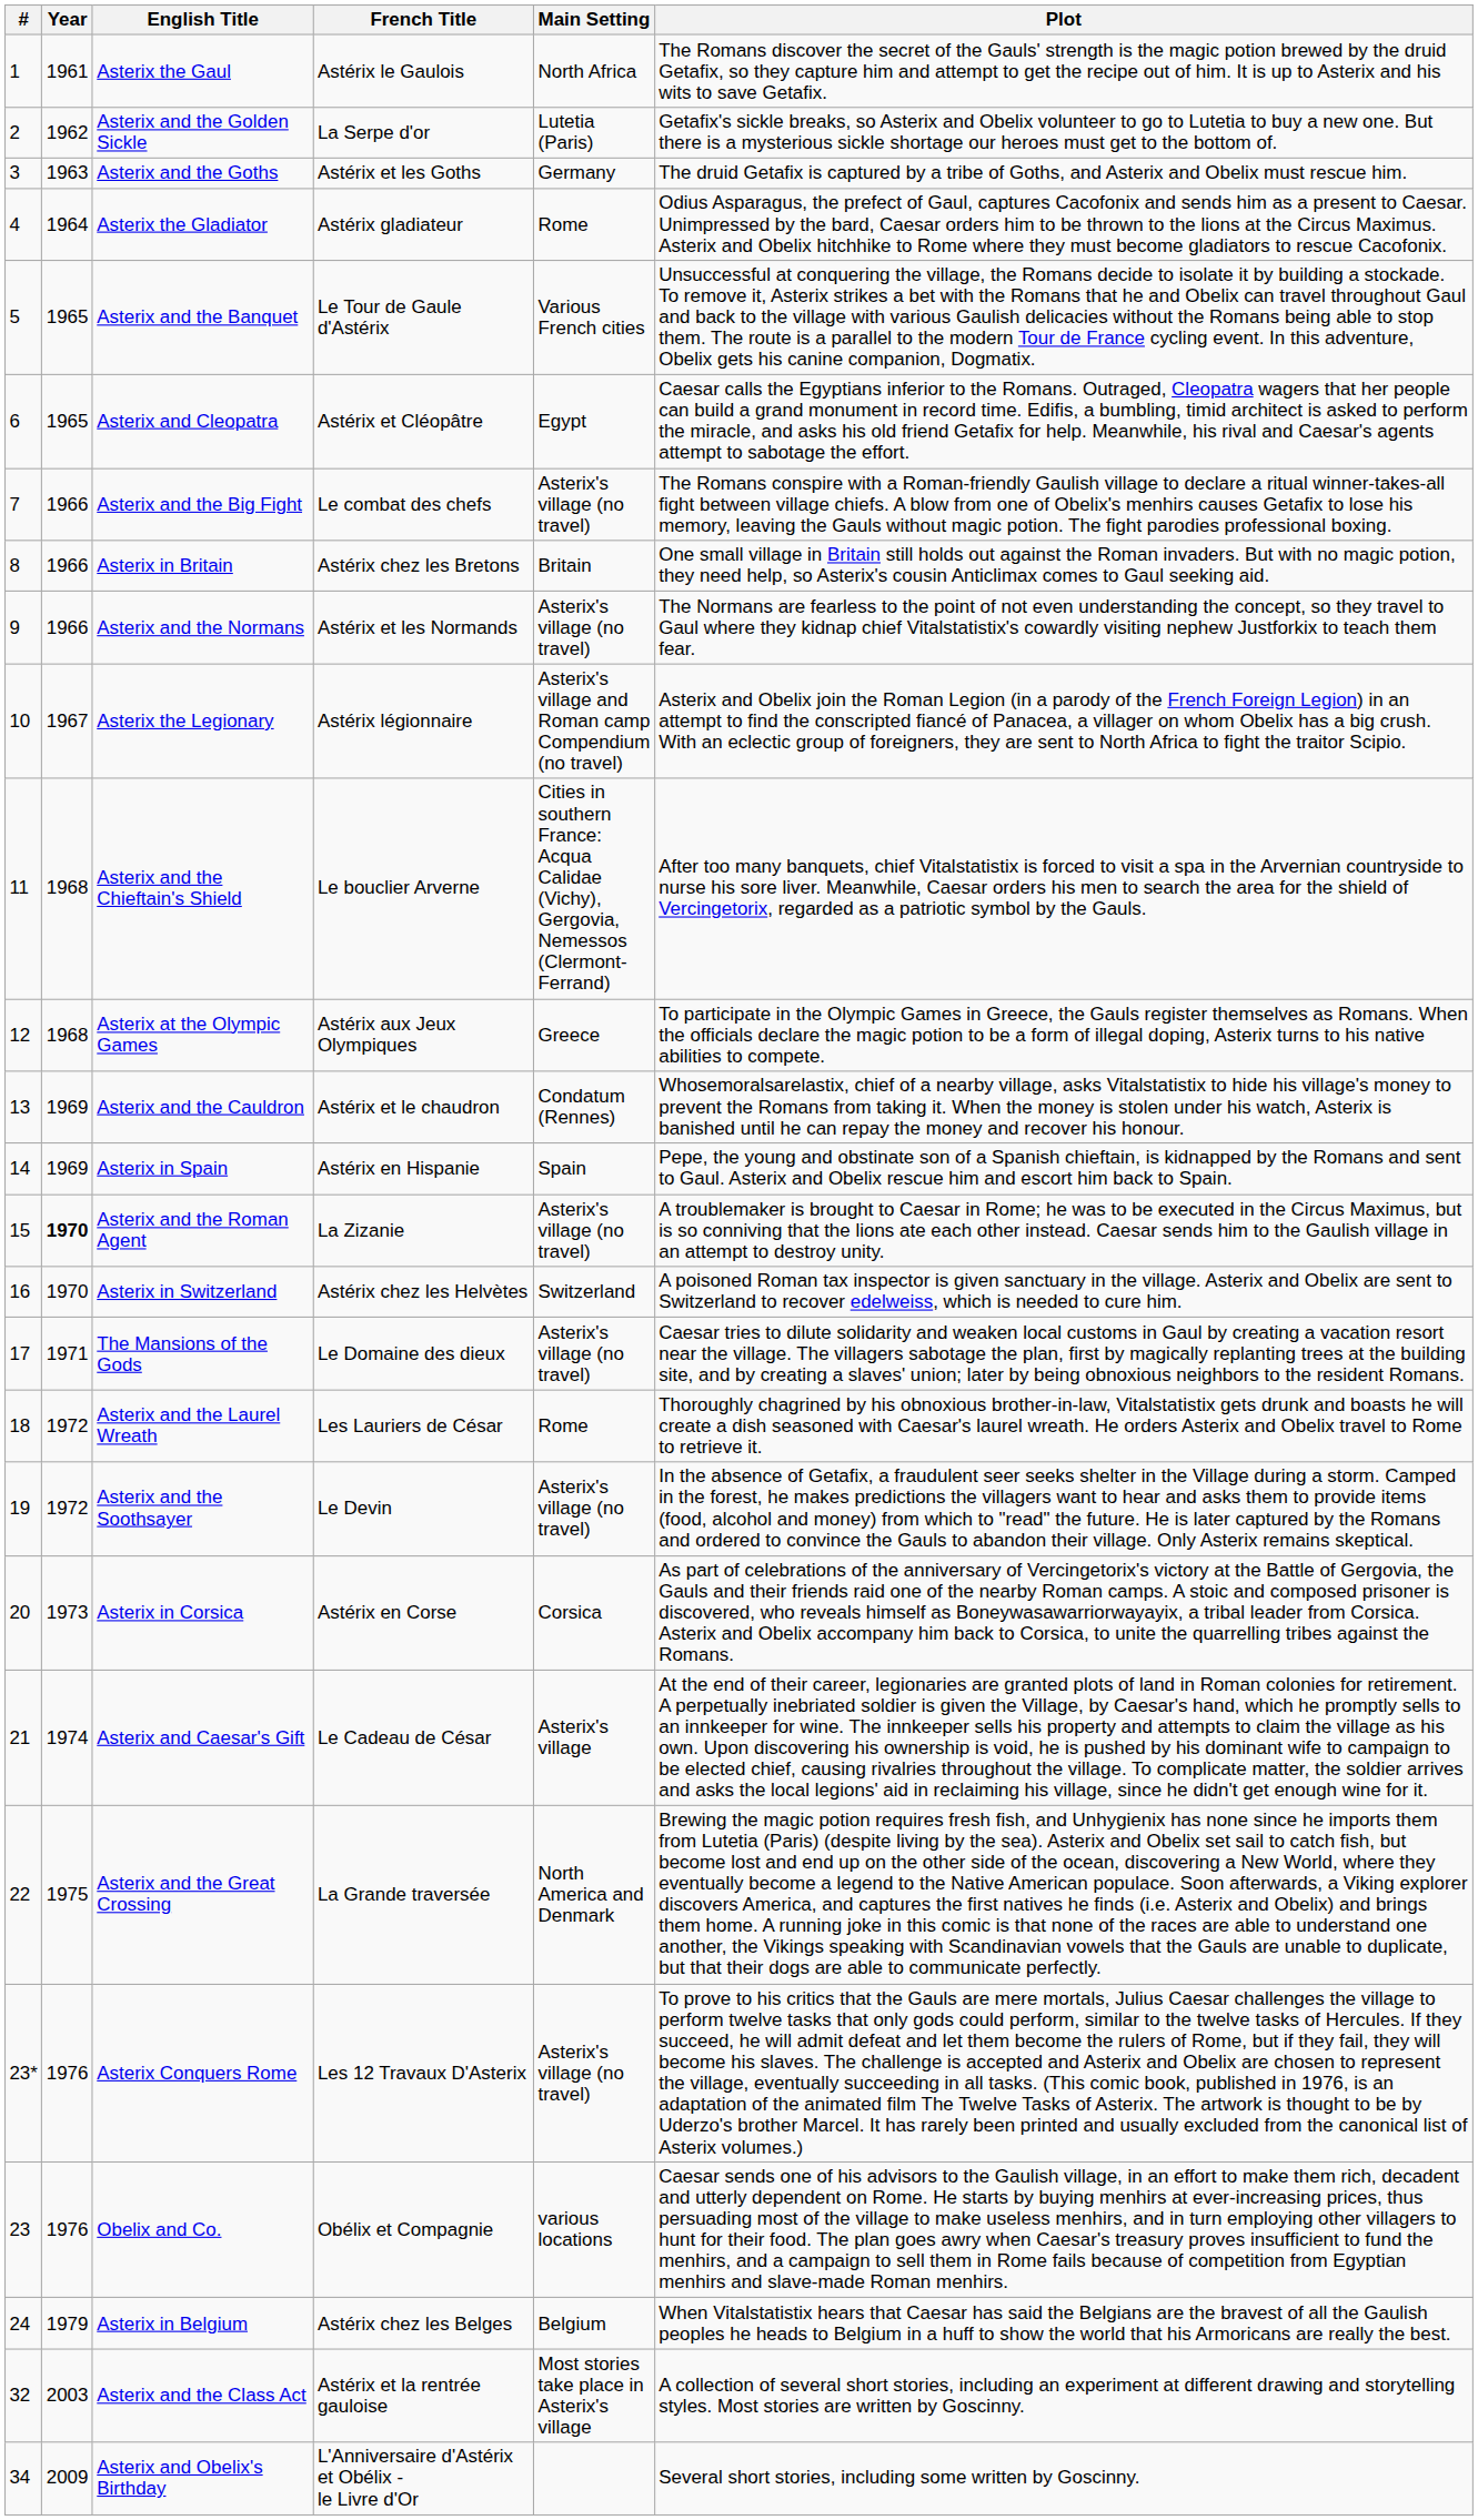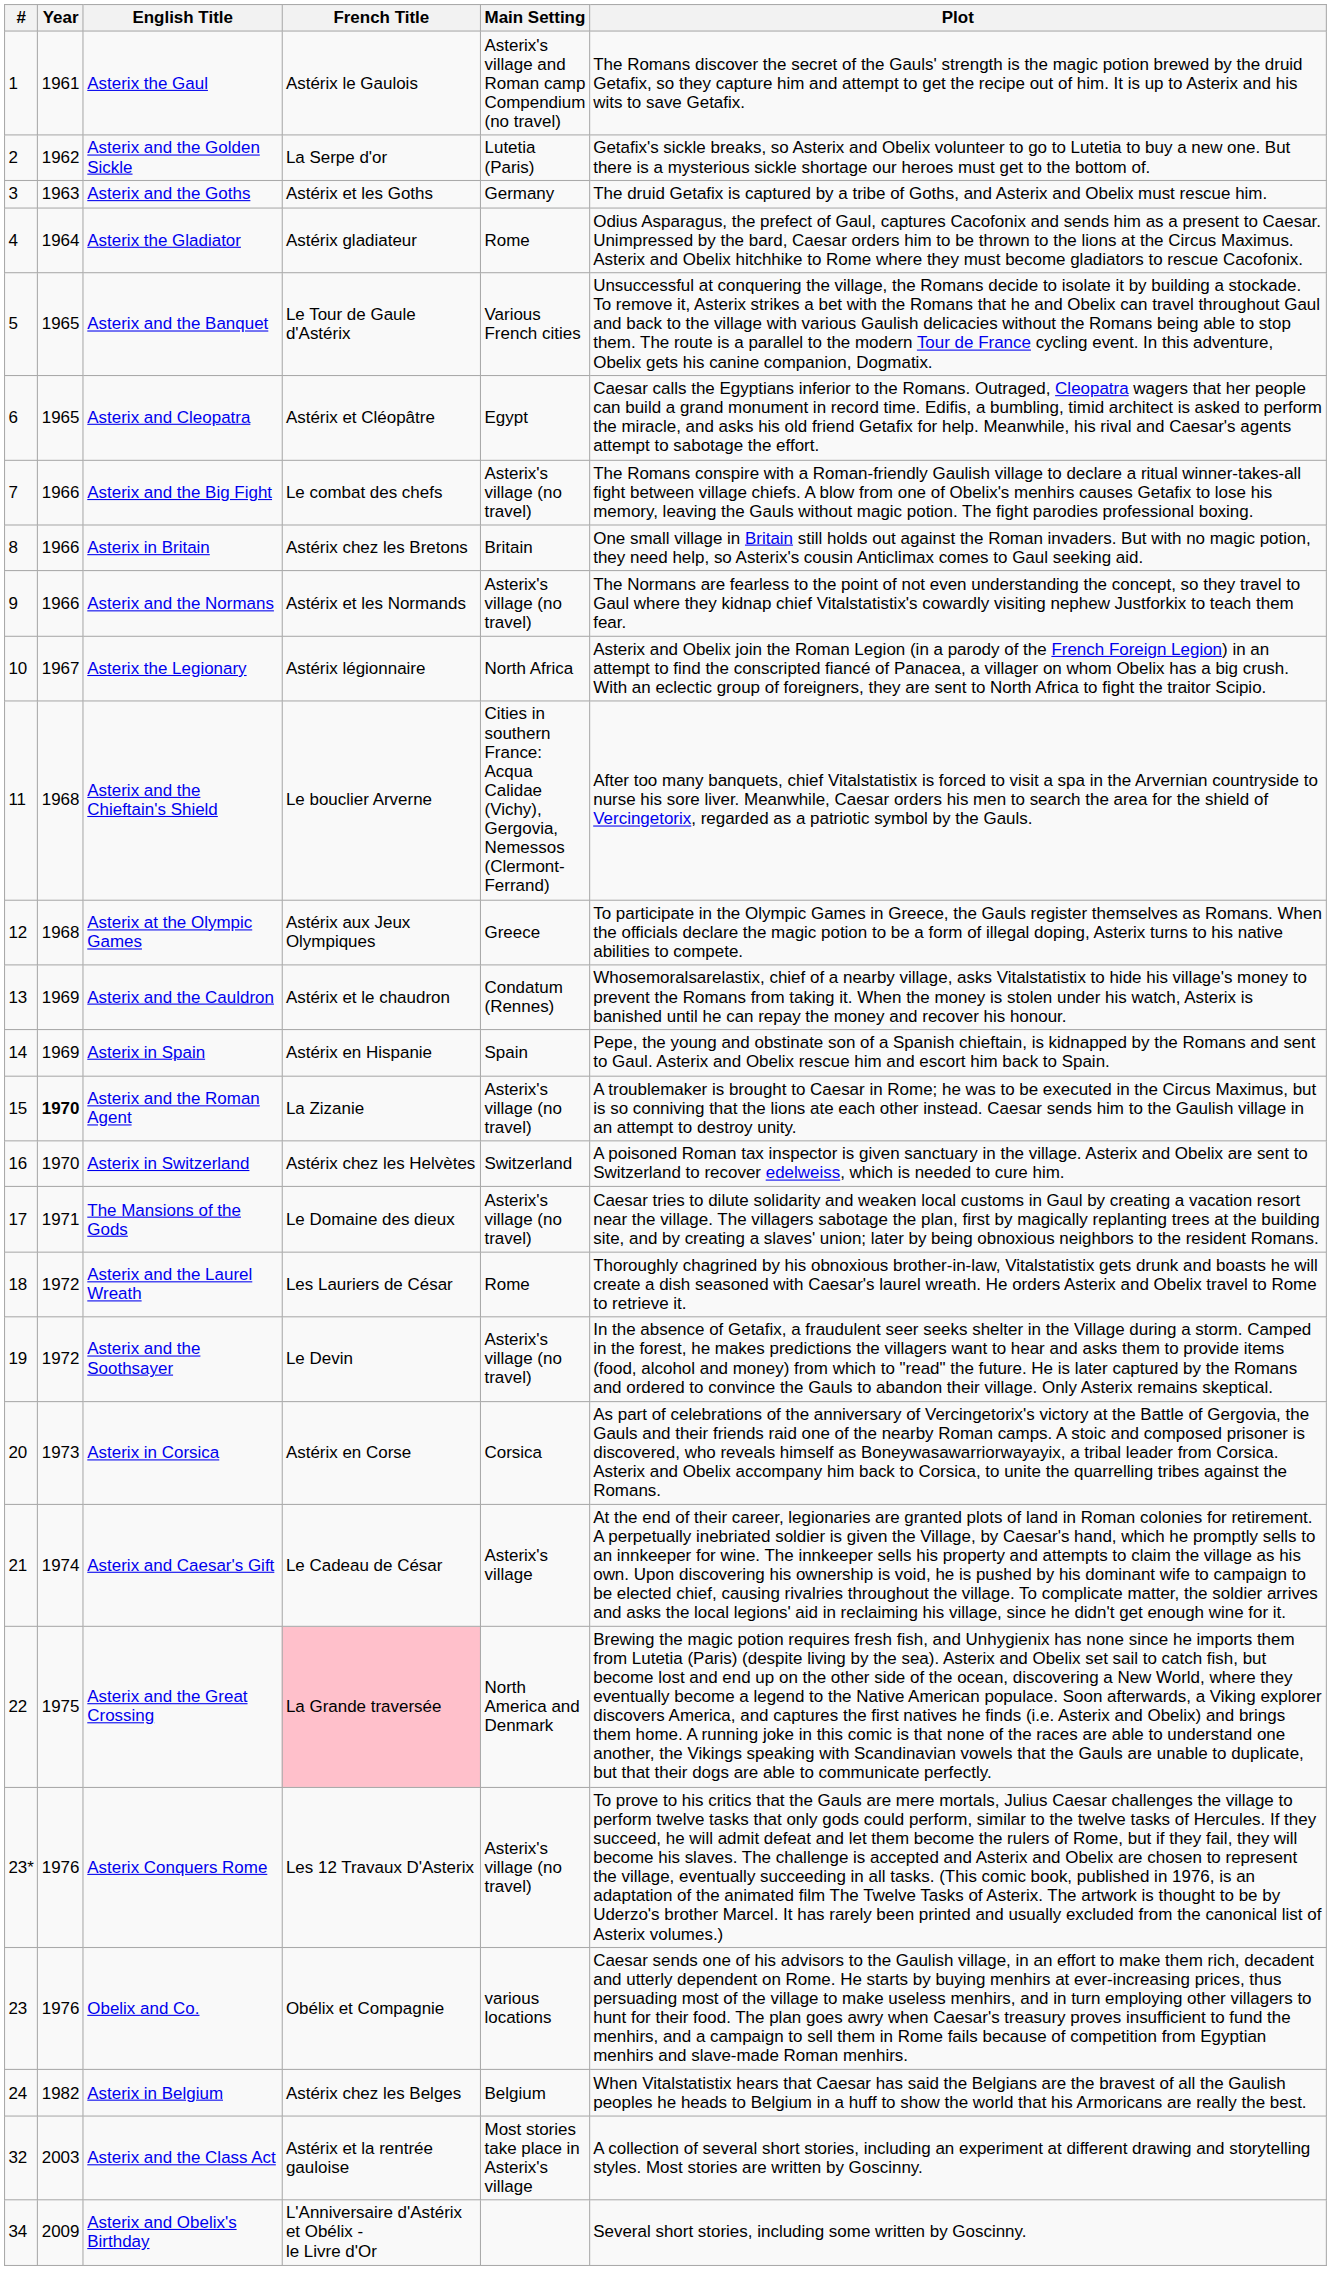 <table class="wikitable sortable">
 <tr --->
 <th>#</th>
 <th>Year</th>
 <th width="180">English Title</th>
 <th width="180">French Title</th>
 <th width ="80">Main Setting</th>
 <th>Plot</th>
 </tr>
 <tr --->
 <td>1</td>
 <td>1961</td>
 <td><a href='#'>Asterix the Gaul</a></td>
 <td>Astérix le Gaulois</td>
-<td>North Africa</td>
+<td>Asterix's village and Roman camp Compendium<br>(no travel)</td>
 <td>The Romans discover the secret of the Gauls' strength is the magic potion brewed by the druid Getafix, so they capture him and attempt to get the recipe out of him. It is up to Asterix and his wits to save Getafix.</td>
 </tr>
 <tr --->
 <td>2</td>
 <td>1962</td>
 <td><a href='#'>Asterix and the Golden Sickle</a></td>
 <td>La Serpe d'or</td>
 <td>Lutetia (Paris)</td>
 <td>Getafix's sickle breaks, so Asterix and Obelix volunteer to go to Lutetia to buy a new one. But there is a mysterious sickle shortage our heroes must get to the bottom of.</td>
 </tr>
 <tr --->
 <td>3</td>
 <td>1963</td>
 <td><a href='#'>Asterix and the Goths</a></td>
 <td>Astérix et les Goths</td>
 <td>Germany</td>
 <td>The druid Getafix is captured by a tribe of Goths, and Asterix and Obelix must rescue him.</td>
 </tr>
 <tr --->
 <td>4</td>
 <td>1964</td>
 <td><a href='#'>Asterix the Gladiator</a></td>
 <td>Astérix gladiateur</td>
 <td>Rome</td>
 <td>Odius Asparagus, the prefect of Gaul, captures Cacofonix and sends him as a present to Caesar. Unimpressed by the bard, Caesar orders him to be thrown to the lions at the Circus Maximus. Asterix and Obelix hitchhike to Rome where they must become gladiators to rescue Cacofonix.</td>
 </tr>
 <tr --->
 <td>5</td>
 <td>1965</td>
 <td><a href='#'>Asterix and the Banquet</a></td>
 <td>Le Tour de Gaule d'Astérix</td>
 <td>Various French cities</td>
 <td>Unsuccessful at conquering the village, the Romans decide to isolate it by building a stockade. To remove it, Asterix strikes a bet with the Romans that he and Obelix can travel throughout Gaul and back to the village with various Gaulish delicacies without the Romans being able to stop them. The route is a parallel to the modern <a href='#'>Tour de France</a> cycling event. In this adventure, Obelix gets his canine companion, Dogmatix.</td>
 </tr>
 <tr --->
 <td>6</td>
 <td>1965</td>
 <td><a href='#'>Asterix and Cleopatra</a></td>
 <td>Astérix et Cléopâtre</td>
 <td>Egypt</td>
 <td>Caesar calls the Egyptians inferior to the Romans. Outraged, <a href='#'>Cleopatra</a> wagers that her people can build a grand monument in record time. Edifis, a bumbling, timid architect is asked to perform the miracle, and asks his old friend Getafix for help. Meanwhile, his rival and Caesar's agents attempt to sabotage the effort.</td>
 </tr>
 <tr --->
 <td>7</td>
 <td>1966</td>
 <td><a href='#'>Asterix and the Big Fight</a></td>
 <td>Le combat des chefs</td>
 <td>Asterix's village (no travel)</td>
 <td>The Romans conspire with a Roman-friendly Gaulish village to declare a ritual winner-takes-all fight between village chiefs. A blow from one of Obelix's menhirs causes Getafix to lose his memory, leaving the Gauls without magic potion. The fight parodies professional boxing.</td>
 </tr>
 <tr --->
 <td>8</td>
 <td>1966</td>
 <td><a href='#'>Asterix in Britain</a></td>
 <td>Astérix chez les Bretons</td>
 <td>Britain</td>
 <td>One small village in <a href='#'>Britain</a> still holds out against the Roman invaders. But with no magic potion, they need help, so Asterix's cousin Anticlimax comes to Gaul seeking aid.</td>
 </tr>
 <tr --->
 <td>9</td>
 <td>1966</td>
 <td><a href='#'>Asterix and the Normans</a></td>
 <td>Astérix et les Normands</td>
 <td>Asterix's village (no travel)</td>
 <td>The Normans are fearless to the point of not even understanding the concept, so they travel to Gaul where they kidnap chief Vitalstatistix's cowardly visiting nephew Justforkix to teach them fear.</td>
 </tr>
 <tr --->
 <td>10</td>
 <td>1967</td>
 <td><a href='#'>Asterix the Legionary</a></td>
 <td>Astérix légionnaire</td>
-<td>Asterix's village and Roman camp Compendium<br>(no travel)</td>
+<td>North Africa</td>
 <td>Asterix and Obelix join the Roman Legion (in a parody of the <a href='#'>French Foreign Legion</a>) in an attempt to find the conscripted fiancé of Panacea, a villager on whom Obelix has a big crush. With an eclectic group of foreigners, they are sent to North Africa to fight the traitor Scipio.</td>
 </tr>
 <tr --->
 <td>11</td>
 <td>1968</td>
 <td><a href='#'>Asterix and the Chieftain's Shield</a></td>
 <td>Le bouclier Arverne</td>
 <td>Cities in southern France:<br> Acqua Calidae (Vichy), Gergovia,<br>Nemessos (Clermont-Ferrand)</td>
 <td>After too many banquets, chief Vitalstatistix is forced to visit a spa in the Arvernian countryside to nurse his sore liver. Meanwhile, Caesar orders his men to search the area for the shield of <a href='#'>Vercingetorix</a>, regarded as a patriotic symbol by the Gauls.</td>
 </tr>
 <tr --->
 <td>12</td>
 <td>1968</td>
 <td><a href='#'>Asterix at the Olympic Games</a></td>
 <td>Astérix aux Jeux Olympiques</td>
 <td>Greece</td>
 <td>To participate in the Olympic Games in Greece, the Gauls register themselves as Romans. When the officials declare the magic potion to be a form of illegal doping, Asterix turns to his native abilities to compete.</td>
 </tr>
 <tr --->
 <td>13</td>
 <td>1969</td>
 <td><a href='#'>Asterix and the Cauldron</a></td>
 <td>Astérix et le chaudron</td>
 <td>Condatum (Rennes)</td>
 <td>Whosemoralsarelastix, chief of a nearby village, asks Vitalstatistix to hide his village's money to prevent the Romans from taking it. When the money is stolen under his watch, Asterix is banished until he can repay the money and recover his honour.</td>
 </tr>
 <tr --->
 <td>14</td>
 <td>1969</td>
 <td><a href='#'>Asterix in Spain</a></td>
 <td>Astérix en Hispanie</td>
 <td>Spain</td>
 <td>Pepe, the young and obstinate son of a Spanish chieftain, is kidnapped by the Romans and sent to Gaul. Asterix and Obelix rescue him and escort him back to Spain.</td>
 </tr>
 <tr --->
 <td>15</td>
 <td><strong>1970</strong></td>
 <td><a href='#'>Asterix and the Roman Agent</a></td>
 <td>La Zizanie</td>
 <td>Asterix's village (no travel)</td>
 <td>A troublemaker is brought to Caesar in Rome; he was to be executed in the Circus Maximus, but is so conniving that the lions ate each other instead. Caesar sends him to the Gaulish village in an attempt to destroy unity.</td>
 </tr>
 <tr --->
 <td>16</td>
 <td>1970</td>
 <td><a href='#'>Asterix in Switzerland</a></td>
 <td>Astérix chez les Helvètes</td>
 <td>Switzerland</td>
 <td>A poisoned Roman tax inspector is given sanctuary in the village. Asterix and Obelix are sent to Switzerland to recover <a href='#'>edelweiss</a>, which is needed to cure him.</td>
 </tr>
 <tr --->
 <td>17</td>
 <td>1971</td>
 <td><a href='#'>The Mansions of the Gods</a></td>
 <td>Le Domaine des dieux</td>
 <td>Asterix's village (no travel)</td>
 <td>Caesar tries to dilute solidarity and weaken local customs in Gaul by creating a vacation resort near the village. The villagers sabotage the plan, first by magically replanting trees at the building site, and by creating a slaves' union; later by being obnoxious neighbors to the resident Romans.</td>
 </tr>
 <tr --->
 <td>18</td>
 <td>1972</td>
 <td><a href='#'>Asterix and the Laurel Wreath</a></td>
 <td>Les Lauriers de César</td>
 <td>Rome</td>
 <td>Thoroughly chagrined by his obnoxious brother-in-law, Vitalstatistix gets drunk and boasts he will create a dish seasoned with Caesar's laurel wreath. He orders Asterix and Obelix travel to Rome to retrieve it.</td>
 </tr>
 <tr --->
 <td>19</td>
 <td>1972</td>
 <td><a href='#'>Asterix and the Soothsayer</a></td>
 <td>Le Devin</td>
 <td>Asterix's village (no travel)</td>
 <td>In the absence of Getafix, a fraudulent seer seeks shelter in the Village during a storm. Camped in the forest, he makes predictions the villagers want to hear and asks them to provide items (food, alcohol and money) from which to "read" the future. He is later captured by the Romans and ordered to convince the Gauls to abandon their village. Only Asterix remains skeptical.</td>
 </tr>
 <tr --->
 <td>20</td>
 <td>1973</td>
 <td><a href='#'>Asterix in Corsica</a></td>
 <td>Astérix en Corse</td>
 <td>Corsica</td>
 <td>As part of celebrations of the anniversary of Vercingetorix's victory at the Battle of Gergovia, the Gauls and their friends raid one of the nearby Roman camps. A stoic and composed prisoner is discovered, who reveals himself as Boneywasawarriorwayayix, a tribal leader from Corsica. Asterix and Obelix accompany him back to Corsica, to unite the quarrelling tribes against the Romans.</td>
 </tr>
 <tr --->
 <td>21</td>
 <td>1974</td>
 <td><a href='#'>Asterix and Caesar's Gift</a></td>
 <td>Le Cadeau de César</td>
 <td>Asterix's village</td>
 <td>At the end of their career, legionaries are granted plots of land in Roman colonies for retirement. A perpetually inebriated soldier is given the Village, by Caesar's hand, which he promptly sells to an innkeeper for wine. The innkeeper sells his property and attempts to claim the village as his own. Upon discovering his ownership is void, he is pushed by his dominant wife to campaign to be elected chief, causing rivalries throughout the village. To complicate matter, the soldier arrives and asks the local legions' aid in reclaiming his village, since he didn't get enough wine for it.</td>
 </tr>
 <tr --->
 <td>22</td>
 <td>1975</td>
 <td><a href='#'>Asterix and the Great Crossing</a></td>
-<td>La Grande traversée</td>
+<td style="background: pink;">La Grande traversée</td>
 <td>North America and Denmark</td>
 <td>Brewing the magic potion requires fresh fish, and Unhygienix has none since he imports them from Lutetia (Paris) (despite living by the sea). Asterix and Obelix set sail to catch fish, but become lost and end up on the other side of the ocean, discovering a New World, where they eventually become a legend to the Native American populace. Soon afterwards, a Viking explorer discovers America, and captures the first natives he finds (i.e. Asterix and Obelix) and brings them home. A running joke in this comic is that none of the races are able to understand one another, the Vikings speaking with Scandinavian vowels that the Gauls are unable to duplicate, but that their dogs are able to communicate perfectly.</td>
 </tr>
 <tr --->
 <td>23*</td>
 <td>1976</td>
 <td><a href='#'>Asterix Conquers Rome</a></td>
 <td>Les 12 Travaux D'Asterix</td>
 <td>Asterix's village (no travel)</td>
 <td>To prove to his critics that the Gauls are mere mortals, Julius Caesar challenges the village to perform twelve tasks that only gods could perform, similar to the twelve tasks of Hercules. If they succeed, he will admit defeat and let them become the rulers of Rome, but if they fail, they will become his slaves. The challenge is accepted and Asterix and Obelix are chosen to represent the village, eventually succeeding in all tasks. (This comic book, published in 1976, is an adaptation of the animated film The Twelve Tasks of Asterix. The artwork is thought to be by Uderzo's brother Marcel. It has rarely been printed and usually excluded from the canonical list of Asterix volumes.)</td>
 </tr>
 <tr --->
 <td>23</td>
 <td>1976</td>
 <td><a href='#'>Obelix and Co.</a></td>
 <td>Obélix et Compagnie</td>
 <td>various locations</td>
 <td>Caesar sends one of his advisors to the Gaulish village, in an effort to make them rich, decadent and utterly dependent on Rome. He starts by buying menhirs at ever-increasing prices, thus persuading most of the village to make useless menhirs, and in turn employing other villagers to hunt for their food. The plan goes awry when Caesar's treasury proves insufficient to fund the menhirs, and a campaign to sell them in Rome fails because of competition from Egyptian menhirs and slave-made Roman menhirs.</td>
 </tr>
 <tr --->
 <td>24</td>
-<td>1979</td>
+<td>1982</td>
 <td><a href='#'>Asterix in Belgium</a></td>
 <td>Astérix chez les Belges</td>
 <td>Belgium</td>
 <td>When Vitalstatistix hears that Caesar has said the Belgians are the bravest of all the Gaulish peoples he heads to Belgium in a huff to show the world that his Armoricans are really the best.</td>
 </tr>
 <tr --->
 <td>32</td>
 <td>2003</td>
 <td><a href='#'>Asterix and the Class Act</a></td>
 <td>Astérix et la rentrée gauloise</td>
 <td>Most stories take place in Asterix's village</td>
 <td>A collection of several short stories, including an experiment at different drawing and storytelling styles. Most stories are written by Goscinny.</td>
 </tr>
 <tr --->
 <td>34</td>
 <td>2009</td>
 <td><a href='#'>Asterix and Obelix's Birthday</a></td>
 <td>L'Anniversaire d'Astérix et Obélix -<br>le Livre d'Or</td>
 <td></td>
 <td>Several short stories, including some written by Goscinny.</td>
 </tr>
 <tr --->
 </tr>
 </table>
